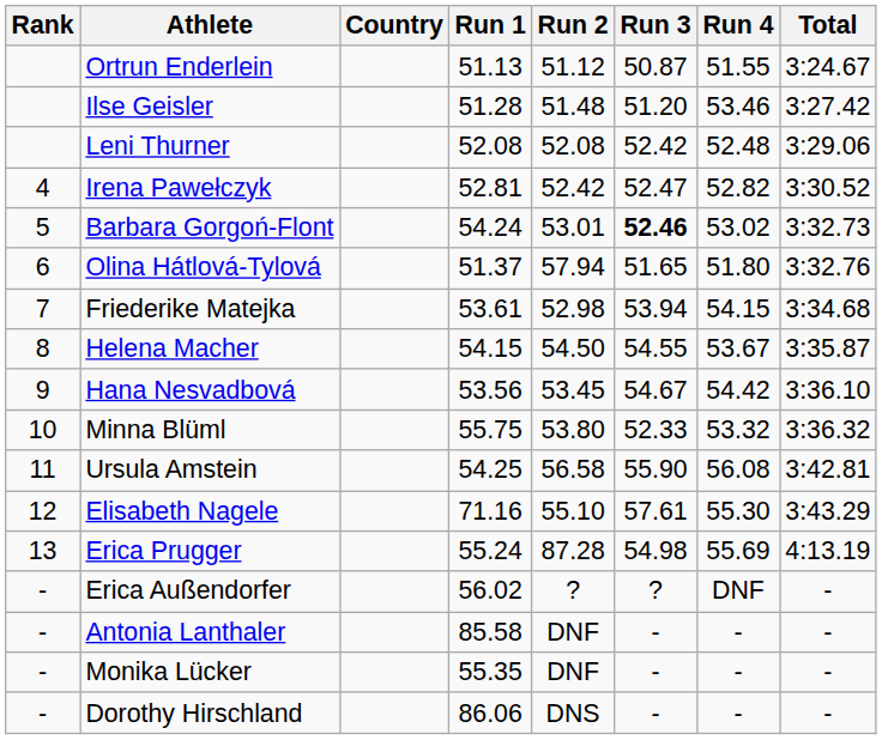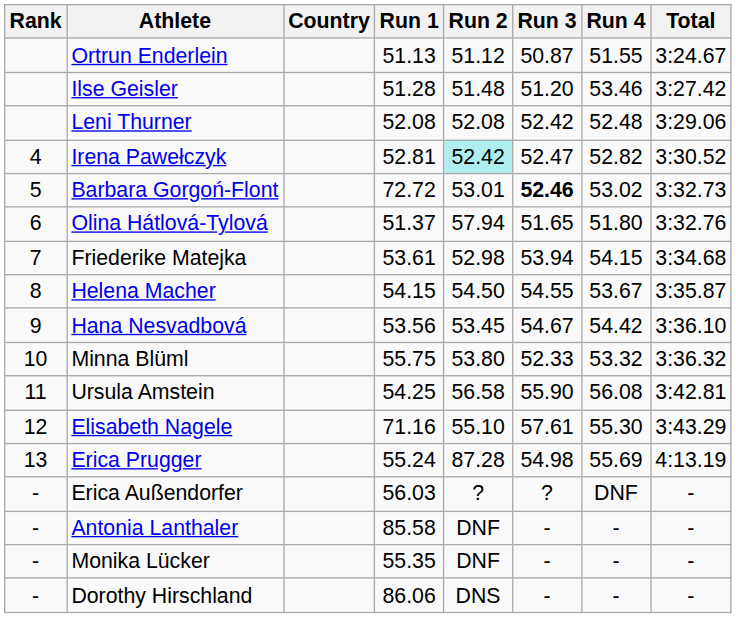 <table class="wikitable sortable" style="text-align:center">
 <tr>
 <th>Rank</th>
 <th>Athlete</th>
 <th>Country</th>
 <th>Run 1</th>
 <th>Run 2</th>
 <th>Run 3</th>
 <th>Run 4</th>
 <th>Total</th>
 </tr>
 <tr>
 <td></td>
 <td align=left><a href='#'>Ortrun Enderlein</a></td>
 <td align=left></td>
 <td>51.13</td>
 <td>51.12</td>
 <td>50.87</td>
 <td>51.55</td>
 <td>3:24.67</td>
 </tr>
 <tr>
 <td></td>
 <td align=left><a href='#'>Ilse Geisler</a></td>
 <td align=left></td>
 <td>51.28</td>
 <td>51.48</td>
 <td>51.20</td>
 <td>53.46</td>
 <td>3:27.42</td>
 </tr>
 <tr>
 <td></td>
 <td align=left><a href='#'>Leni Thurner</a></td>
 <td align=left></td>
 <td>52.08</td>
 <td>52.08</td>
 <td>52.42</td>
 <td>52.48</td>
 <td>3:29.06</td>
 </tr>
 <tr>
 <td>4</td>
 <td align=left><a href='#'>Irena Pawełczyk</a></td>
 <td align=left></td>
 <td>52.81</td>
-<td>52.42</td>
+<td style="background: paleturquoise;">52.42</td>
 <td>52.47</td>
 <td>52.82</td>
 <td>3:30.52</td>
 </tr>
 <tr>
 <td>5</td>
 <td align=left><a href='#'>Barbara Gorgoń-Flont</a></td>
 <td align=left></td>
-<td>54.24</td>
+<td>72.72</td>
 <td>53.01</td>
 <td><strong>52.46</strong></td>
 <td>53.02</td>
 <td>3:32.73</td>
 </tr>
 <tr>
 <td>6</td>
 <td align=left><a href='#'>Olina Hátlová-Tylová</a></td>
 <td align=left></td>
 <td>51.37</td>
 <td>57.94</td>
 <td>51.65</td>
 <td>51.80</td>
 <td>3:32.76</td>
 </tr>
 <tr>
 <td>7</td>
 <td align=left>Friederike Matejka</td>
 <td align=left></td>
 <td>53.61</td>
 <td>52.98</td>
 <td>53.94</td>
 <td>54.15</td>
 <td>3:34.68</td>
 </tr>
 <tr>
 <td>8</td>
 <td align=left><a href='#'>Helena Macher</a></td>
 <td align=left></td>
 <td>54.15</td>
 <td>54.50</td>
 <td>54.55</td>
 <td>53.67</td>
 <td>3:35.87</td>
 </tr>
 <tr>
 <td>9</td>
 <td align=left><a href='#'>Hana Nesvadbová</a></td>
 <td align=left></td>
 <td>53.56</td>
 <td>53.45</td>
 <td>54.67</td>
 <td>54.42</td>
 <td>3:36.10</td>
 </tr>
 <tr>
 <td>10</td>
 <td align=left>Minna Blüml</td>
 <td align=left></td>
 <td>55.75</td>
 <td>53.80</td>
 <td>52.33</td>
 <td>53.32</td>
 <td>3:36.32</td>
 </tr>
 <tr>
 <td>11</td>
 <td align=left>Ursula Amstein</td>
 <td align=left></td>
 <td>54.25</td>
 <td>56.58</td>
 <td>55.90</td>
 <td>56.08</td>
 <td>3:42.81</td>
 </tr>
 <tr>
 <td>12</td>
 <td align=left><a href='#'>Elisabeth Nagele</a></td>
 <td align=left></td>
 <td>71.16</td>
 <td>55.10</td>
 <td>57.61</td>
 <td>55.30</td>
 <td>3:43.29</td>
 </tr>
 <tr>
 <td>13</td>
 <td align=left><a href='#'>Erica Prugger</a></td>
 <td align=left></td>
 <td>55.24</td>
 <td>87.28</td>
 <td>54.98</td>
 <td>55.69</td>
 <td>4:13.19</td>
 </tr>
 <tr>
 <td>-</td>
 <td align=left>Erica Außendorfer</td>
 <td align=left></td>
-<td>56.02</td>
+<td>56.03</td>
 <td>?</td>
 <td>?</td>
 <td>DNF</td>
 <td>-</td>
 </tr>
 <tr>
 <td>-</td>
 <td align=left><a href='#'>Antonia Lanthaler</a></td>
 <td align=left></td>
 <td>85.58</td>
 <td>DNF</td>
 <td>-</td>
 <td>-</td>
 <td>-</td>
 </tr>
 <tr>
 <td>-</td>
 <td align=left>Monika Lücker</td>
 <td align=left></td>
 <td>55.35</td>
 <td>DNF</td>
 <td>-</td>
 <td>-</td>
 <td>-</td>
 </tr>
 <tr>
 <td>-</td>
 <td align=left>Dorothy Hirschland</td>
 <td align=left></td>
 <td>86.06</td>
 <td>DNS</td>
 <td>-</td>
 <td>-</td>
 <td>-</td>
 </tr>
 </table>
